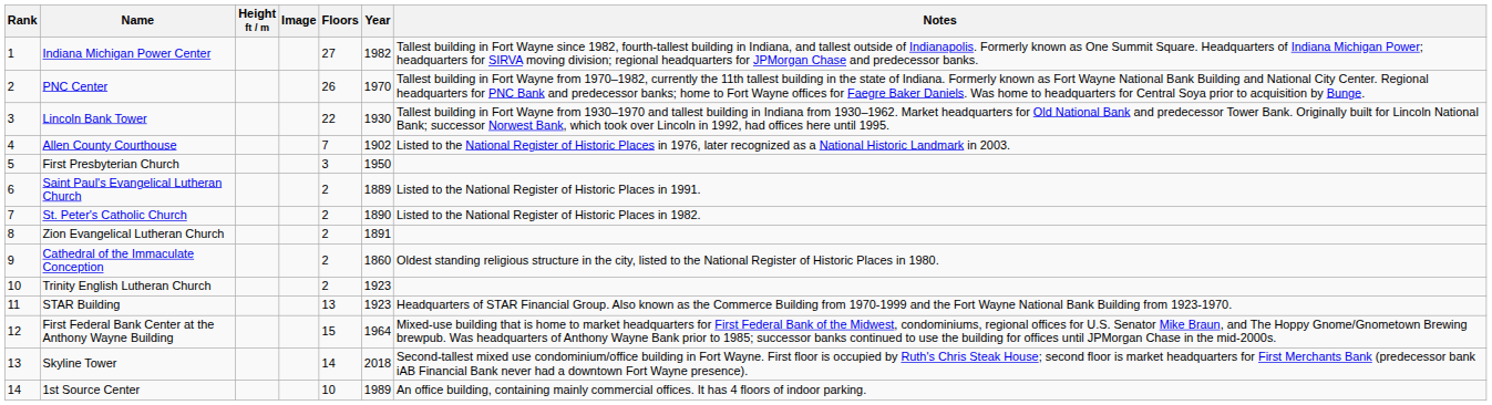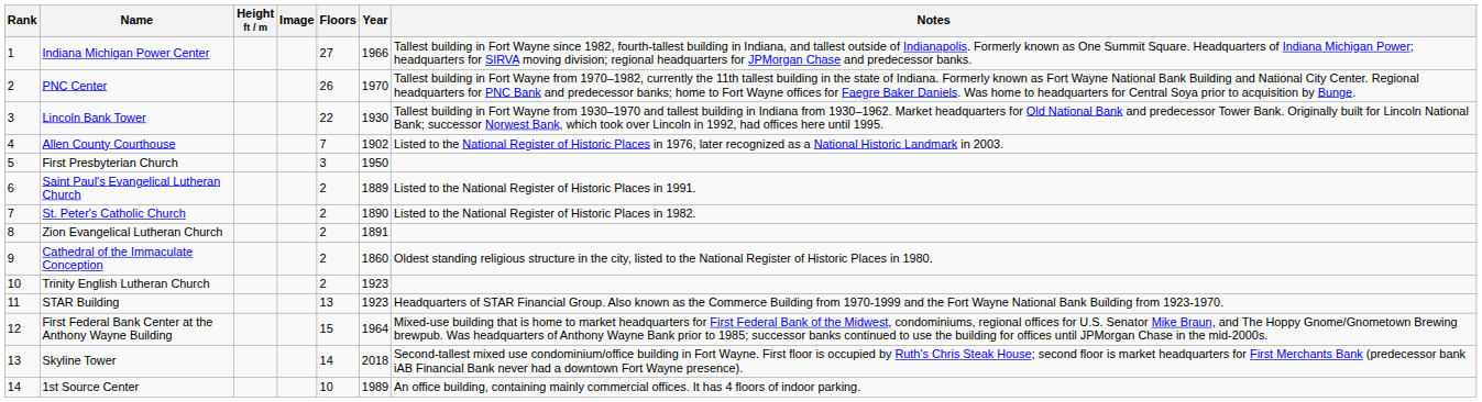 <table class="wikitable sortable">
 <tr>
 <th>Rank</th>
 <th>Name</th>
 <th>Height<br><small>ft / m</small></th>
 <th>Image</th>
 <th>Floors</th>
 <th>Year</th>
 <th class="unsortable">Notes</th>
 </tr>
 <tr>
 <td>1</td>
 <td><a href='#'>Indiana Michigan Power Center</a></td>
 <td></td>
 <td></td>
 <td>27</td>
-<td>1982</td>
+<td>1966</td>
 <td>Tallest building in Fort Wayne since 1982, fourth-tallest building in Indiana, and tallest outside of <a href='#'>Indianapolis</a>. Formerly known as One Summit Square. Headquarters of <a href='#'>Indiana Michigan Power</a>; headquarters for <a href='#'>SIRVA</a> moving division; regional headquarters for <a href='#'>JPMorgan Chase</a> and predecessor banks.</td>
 </tr>
 <tr>
 <td>2</td>
 <td><a href='#'>PNC Center</a></td>
 <td></td>
 <td></td>
 <td>26</td>
 <td>1970</td>
 <td>Tallest building in Fort Wayne from 1970–1982, currently the 11th tallest building in the state of Indiana. Formerly known as Fort Wayne National Bank Building and National City Center. Regional headquarters for <a href='#'>PNC Bank</a> and predecessor banks; home to Fort Wayne offices for <a href='#'>Faegre Baker Daniels</a>. Was home to headquarters for Central Soya prior to acquisition by <a href='#'>Bunge</a>.</td>
 </tr>
 <tr>
 <td>3</td>
 <td><a href='#'>Lincoln Bank Tower</a></td>
 <td></td>
 <td></td>
 <td>22</td>
 <td>1930</td>
 <td>Tallest building in Fort Wayne from 1930–1970 and tallest building in Indiana from 1930–1962. Market headquarters for <a href='#'>Old National Bank</a> and predecessor Tower Bank. Originally built for Lincoln National Bank; successor <a href='#'>Norwest Bank</a>, which took over Lincoln in 1992, had offices here until 1995.</td>
 </tr>
 <tr>
 <td>4</td>
 <td><a href='#'>Allen County Courthouse</a></td>
 <td></td>
 <td></td>
 <td>7</td>
 <td>1902</td>
 <td>Listed to the <a href='#'>National Register of Historic Places</a> in 1976, later recognized as a <a href='#'>National Historic Landmark</a> in 2003.</td>
 </tr>
 <tr>
 <td>5</td>
 <td>First Presbyterian Church</td>
 <td></td>
 <td></td>
 <td>3</td>
 <td>1950</td>
 <td></td>
 </tr>
 <tr>
 <td>6</td>
 <td><a href='#'>Saint Paul's Evangelical Lutheran Church</a></td>
 <td></td>
 <td></td>
 <td>2</td>
 <td>1889</td>
 <td>Listed to the National Register of Historic Places in 1991.</td>
 </tr>
 <tr>
 <td>7</td>
 <td><a href='#'>St. Peter's Catholic Church</a></td>
 <td></td>
 <td></td>
 <td>2</td>
 <td>1890</td>
 <td>Listed to the National Register of Historic Places in 1982.</td>
 </tr>
 <tr>
 <td>8</td>
 <td>Zion Evangelical Lutheran Church</td>
 <td></td>
 <td></td>
 <td>2</td>
 <td>1891</td>
 <td></td>
 </tr>
 <tr>
 <td>9</td>
 <td><a href='#'>Cathedral of the Immaculate Conception</a></td>
 <td></td>
 <td></td>
 <td>2</td>
 <td>1860</td>
 <td>Oldest standing religious structure in the city, listed to the National Register of Historic Places in 1980.</td>
 </tr>
 <tr>
 <td>10</td>
 <td>Trinity English Lutheran Church</td>
 <td></td>
 <td></td>
 <td>2</td>
 <td>1923</td>
 <td></td>
 </tr>
 <tr>
 <td>11</td>
 <td>STAR Building</td>
 <td></td>
 <td></td>
 <td>13</td>
 <td>1923</td>
 <td>Headquarters of STAR Financial Group. Also known as the Commerce Building from 1970-1999 and the Fort Wayne National Bank Building from 1923-1970.</td>
 </tr>
 <tr>
 <td>12</td>
 <td>First Federal Bank Center at the Anthony Wayne Building</td>
 <td></td>
 <td></td>
 <td>15</td>
 <td>1964</td>
 <td> Mixed-use building that is home to market headquarters for <a href='#'>First Federal Bank of the Midwest</a>, condominiums, regional offices for U.S. Senator <a href='#'>Mike Braun</a>, and The Hoppy Gnome/Gnometown Brewing brewpub. Was headquarters of Anthony Wayne Bank prior to 1985; successor banks continued to use the building for offices until JPMorgan Chase in the mid-2000s.</td>
 </tr>
 <tr>
 <td>13</td>
 <td>Skyline Tower</td>
 <td></td>
 <td></td>
 <td>14</td>
 <td>2018</td>
 <td>Second-tallest mixed use condominium/office building in Fort Wayne. First floor is occupied by <a href='#'>Ruth's Chris Steak House</a>; second floor is market headquarters for <a href='#'>First Merchants Bank</a> (predecessor bank iAB Financial Bank never had a downtown Fort Wayne presence).</td>
 </tr>
 <tr>
 <td>14</td>
 <td>1st Source Center</td>
 <td></td>
 <td></td>
 <td>10</td>
 <td>1989</td>
 <td>An office building, containing mainly commercial offices. It has 4 floors of indoor parking.</td>
 </tr>
 </table>
